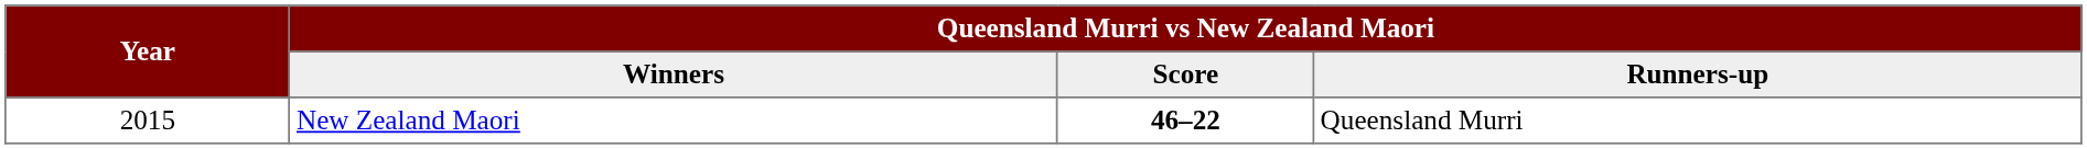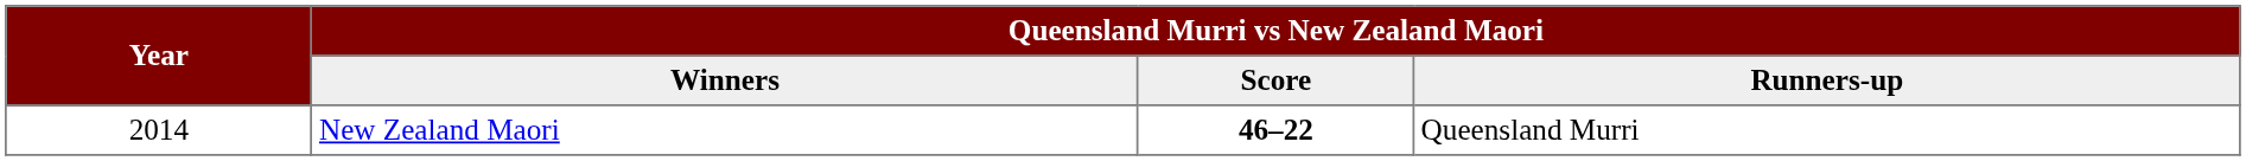 <table border=1 style="border-collapse:collapse; font-size:90%;" cellpadding=3 cellspacing=0 width=68%>
 <tr style="background:#800000; color:white">
 <th rowspan=2 width=10%>Year</th>
 <th rowspan=1 colspan=3>Queensland Murri vs New Zealand Maori</th>
 </tr>
 <tr bgcolor=#EFEFEF>
 <th rowspan=1 width=27%>Winners</th>
 <th rowspan=1 width=9%>Score</th>
 <th rowspan=1 width=27%>Runners-up</th>
 </tr>
 <tr align="center" bgcolor=#FFFFFF>
-<td>2015</td>
+<td>2014</td>
 <td align=left> <a href='#'>New Zealand Maori</a></td>
 <td><strong>46–22</strong></td>
 <td align=left> Queensland Murri</td>
 </tr>
 </table>
